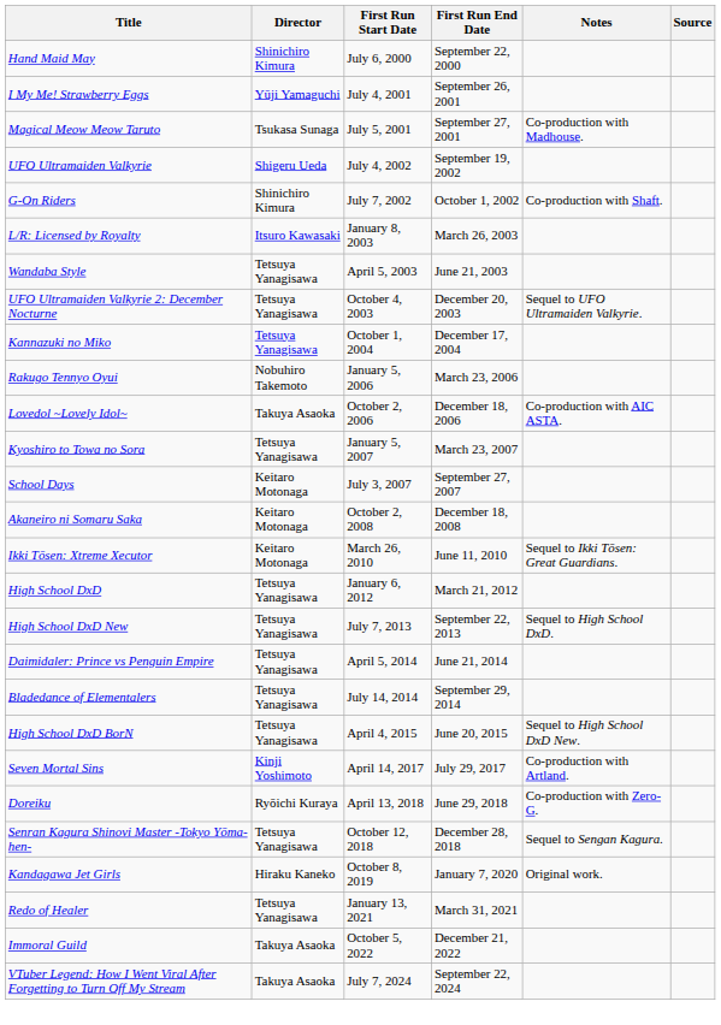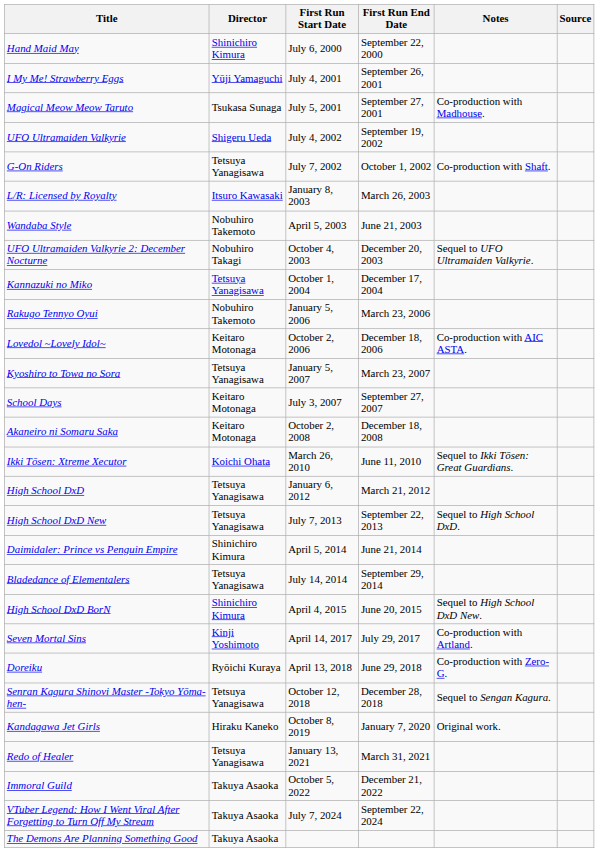 <table class="wikitable">
 <tr>
 <th>Title</th>
 <th>Director</th>
 <th>First Run Start Date</th>
 <th>First Run End Date</th>
 <th>Notes</th>
 <th>Source</th>
 </tr>
 <tr>
 <td><em><a href='#'>Hand Maid May</a></em></td>
 <td><a href='#'>Shinichiro Kimura</a></td>
 <td>July 6, 2000</td>
 <td>September 22, 2000</td>
 <td></td>
 <td></td>
 </tr>
 <tr>
 <td><em><a href='#'>I My Me! Strawberry Eggs</a></em></td>
 <td><a href='#'>Yūji Yamaguchi</a></td>
 <td>July 4, 2001</td>
 <td>September 26, 2001</td>
 <td></td>
 <td></td>
 </tr>
 <tr>
 <td><em><a href='#'>Magical Meow Meow Taruto</a></em></td>
 <td>Tsukasa Sunaga</td>
 <td>July 5, 2001</td>
 <td>September 27, 2001</td>
 <td>Co-production with <a href='#'>Madhouse</a>.</td>
 <td></td>
 </tr>
 <tr>
 <td><em><a href='#'>UFO Ultramaiden Valkyrie</a></em></td>
 <td><a href='#'>Shigeru Ueda</a></td>
 <td>July 4, 2002</td>
 <td>September 19, 2002</td>
 <td></td>
 <td></td>
 </tr>
 <tr>
 <td><em><a href='#'>G-On Riders</a></em></td>
-<td>Shinichiro Kimura</td>
+<td>Tetsuya Yanagisawa</td>
 <td>July 7, 2002</td>
 <td>October 1, 2002</td>
 <td>Co-production with  <a href='#'>Shaft</a>.</td>
 <td></td>
 </tr>
 <tr>
 <td><em><a href='#'>L/R: Licensed by Royalty</a></em></td>
 <td><a href='#'>Itsuro Kawasaki</a></td>
 <td>January 8, 2003</td>
 <td>March 26, 2003</td>
 <td></td>
 <td></td>
 </tr>
 <tr>
 <td><em><a href='#'>Wandaba Style</a></em></td>
-<td>Tetsuya Yanagisawa</td>
+<td>Nobuhiro Takemoto</td>
 <td>April 5, 2003</td>
 <td>June 21, 2003</td>
 <td></td>
 <td></td>
 </tr>
 <tr>
 <td><em><a href='#'>UFO Ultramaiden Valkyrie 2: December Nocturne</a></em></td>
-<td>Tetsuya Yanagisawa</td>
+<td>Nobuhiro Takagi</td>
 <td>October 4, 2003</td>
 <td>December 20, 2003</td>
 <td>Sequel to <em>UFO Ultramaiden Valkyrie</em>.</td>
 <td></td>
 </tr>
 <tr>
 <td><em><a href='#'>Kannazuki no Miko</a></em></td>
 <td><a href='#'>Tetsuya Yanagisawa</a></td>
 <td>October 1, 2004</td>
 <td>December 17, 2004</td>
 <td></td>
 <td></td>
 </tr>
 <tr>
 <td><em><a href='#'>Rakugo Tennyo Oyui</a></em></td>
 <td>Nobuhiro Takemoto</td>
 <td>January 5, 2006</td>
 <td>March 23, 2006</td>
 <td></td>
 <td></td>
 </tr>
 <tr>
 <td><em><a href='#'>Lovedol ~Lovely Idol~</a></em></td>
-<td>Takuya Asaoka</td>
+<td>Keitaro Motonaga</td>
 <td>October 2, 2006</td>
 <td>December 18, 2006</td>
 <td>Co-production with <a href='#'>AIC ASTA</a>.</td>
 <td></td>
 </tr>
 <tr>
 <td><em><a href='#'>Kyoshiro to Towa no Sora</a></em></td>
 <td>Tetsuya Yanagisawa</td>
 <td>January 5, 2007</td>
 <td>March 23, 2007</td>
 <td></td>
 <td></td>
 </tr>
 <tr>
 <td><em><a href='#'>School Days</a></em></td>
 <td>Keitaro Motonaga</td>
 <td>July 3, 2007</td>
 <td>September 27, 2007</td>
 <td></td>
 <td></td>
 </tr>
 <tr>
 <td><em><a href='#'>Akaneiro ni Somaru Saka</a></em></td>
 <td>Keitaro Motonaga</td>
 <td>October 2, 2008</td>
 <td>December 18, 2008</td>
 <td></td>
 <td></td>
 </tr>
 <tr>
 <td><em><a href='#'>Ikki Tōsen: Xtreme Xecutor</a></em></td>
-<td>Keitaro Motonaga</td>
+<td><a href='#'>Koichi Ohata</a></td>
 <td>March 26, 2010</td>
 <td>June 11, 2010</td>
 <td>Sequel to <em>Ikki Tōsen: Great Guardians</em>.</td>
 <td></td>
 </tr>
 <tr>
 <td><em><a href='#'>High School DxD</a></em></td>
 <td>Tetsuya Yanagisawa</td>
 <td>January 6, 2012</td>
 <td>March 21, 2012</td>
 <td></td>
 <td></td>
 </tr>
 <tr>
 <td><em><a href='#'>High School DxD New</a></em></td>
 <td>Tetsuya Yanagisawa</td>
 <td>July 7, 2013</td>
 <td>September 22, 2013</td>
 <td>Sequel to <em>High School DxD</em>.</td>
 <td></td>
 </tr>
 <tr>
 <td><em><a href='#'>Daimidaler: Prince vs Penguin Empire</a></em></td>
-<td>Tetsuya Yanagisawa</td>
+<td>Shinichiro Kimura</td>
 <td>April 5, 2014</td>
 <td>June 21, 2014</td>
 <td></td>
 <td></td>
 </tr>
 <tr>
 <td><em><a href='#'>Bladedance of Elementalers</a></em></td>
 <td>Tetsuya Yanagisawa</td>
 <td>July 14, 2014</td>
 <td>September 29, 2014</td>
 <td></td>
 <td></td>
 </tr>
 <tr>
 <td><em><a href='#'>High School DxD BorN</a></em></td>
-<td>Tetsuya Yanagisawa</td>
+<td><a href='#'>Shinichiro Kimura</a></td>
 <td>April 4, 2015</td>
 <td>June 20, 2015</td>
 <td>Sequel to <em>High School DxD New</em>.</td>
 <td></td>
 </tr>
 <tr>
 <td><em><a href='#'>Seven Mortal Sins</a></em></td>
 <td><a href='#'>Kinji Yoshimoto</a></td>
 <td>April 14, 2017</td>
 <td>July 29, 2017</td>
 <td>Co-production with <a href='#'>Artland</a>.</td>
 <td></td>
 </tr>
 <tr>
 <td><em><a href='#'>Doreiku</a></em></td>
 <td>Ryōichi Kuraya</td>
 <td>April 13, 2018</td>
 <td>June 29, 2018</td>
 <td>Co-production with <a href='#'>Zero-G</a>.</td>
 <td></td>
 </tr>
 <tr>
 <td><em><a href='#'>Senran Kagura Shinovi Master -Tokyo Yōma-hen-</a></em></td>
 <td>Tetsuya Yanagisawa</td>
 <td>October 12, 2018</td>
 <td>December 28, 2018</td>
 <td>Sequel to <em>Sengan Kagura.</em></td>
 <td></td>
 </tr>
 <tr>
 <td><em><a href='#'>Kandagawa Jet Girls</a></em></td>
 <td>Hiraku Kaneko</td>
 <td>October 8, 2019</td>
 <td>January 7, 2020</td>
 <td>Original work.</td>
 <td></td>
 </tr>
 <tr>
 <td><em><a href='#'>Redo of Healer</a></em></td>
 <td>Tetsuya Yanagisawa</td>
 <td>January 13, 2021</td>
 <td>March 31, 2021</td>
 <td></td>
 <td></td>
 </tr>
 <tr>
 <td><em><a href='#'>Immoral Guild</a></em></td>
 <td>Takuya Asaoka</td>
 <td>October 5, 2022</td>
 <td>December 21, 2022</td>
 <td></td>
 <td></td>
 </tr>
 <tr>
 <td><em><a href='#'>VTuber Legend: How I Went Viral After Forgetting to Turn Off My Stream</a></em></td>
 <td>Takuya Asaoka</td>
 <td>July 7, 2024</td>
 <td>September 22, 2024</td>
 <td></td>
 <td></td>
 </tr>
+<tr>
+<td><em><a href='#'>The Demons Are Planning Something Good</a></em></td>
+<td>Takuya Asaoka</td>
+<td></td>
+<td></td>
+<td></td>
+<td></td>
+</tr>
 </table>
